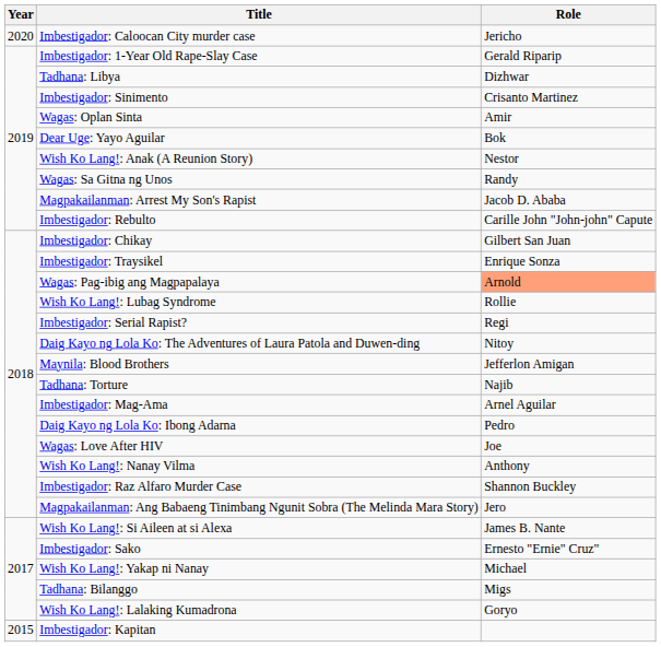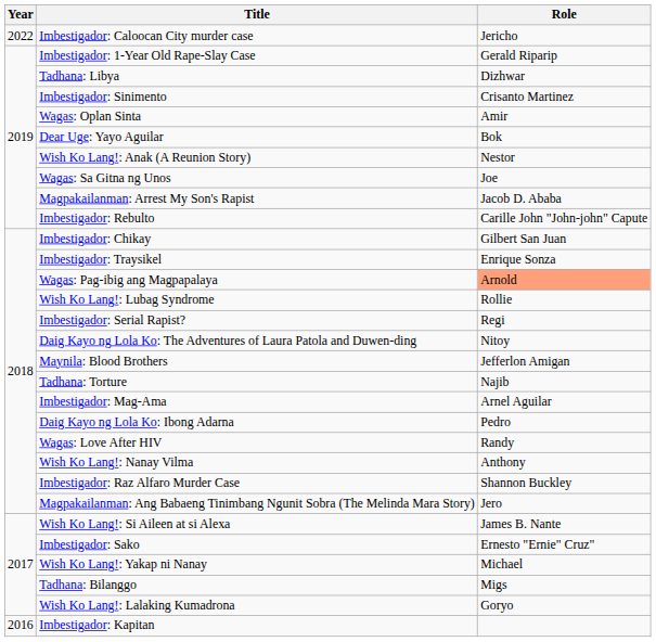 <table class="wikitable sortable">
 <tr>
 <th>Year</th>
 <th>Title</th>
 <th>Role</th>
 </tr>
 <tr>
-<td>2020</td>
+<td>2022</td>
 <td><a href='#'>Imbestigador</a>: Caloocan City murder case</td>
 <td>Jericho </td>
 </tr>
 <tr>
 <td rowspan="9">2019</td>
 <td><a href='#'>Imbestigador</a>: 1-Year Old Rape-Slay Case</td>
 <td>Gerald Riparip </td>
 </tr>
 <tr>
 <td><a href='#'>Tadhana</a>: Libya</td>
 <td>Dizhwar </td>
 </tr>
 <tr>
 <td><a href='#'>Imbestigador</a>: Sinimento</td>
 <td>Crisanto Martinez </td>
 </tr>
 <tr>
 <td><a href='#'>Wagas</a>: Oplan Sinta</td>
 <td>Amir</td>
 </tr>
 <tr>
 <td><a href='#'>Dear Uge</a>: Yayo Aguilar</td>
 <td>Bok</td>
 </tr>
 <tr>
 <td><a href='#'>Wish Ko Lang!</a>: Anak (A Reunion Story)</td>
 <td>Nestor </td>
 </tr>
 <tr>
 <td><a href='#'>Wagas</a>: Sa Gitna ng Unos</td>
-<td>Randy</td>
+<td>Joe</td>
 </tr>
 <tr>
 <td><a href='#'>Magpakailanman</a>: Arrest My Son's Rapist</td>
 <td>Jacob D. Ababa</td>
 </tr>
 <tr>
 <td><a href='#'>Imbestigador</a>: Rebulto</td>
 <td>Carille John "John-john" Capute </td>
 </tr>
 <tr>
 <td rowspan="14">2018</td>
 <td><a href='#'>Imbestigador</a>: Chikay</td>
 <td>Gilbert San Juan </td>
 </tr>
 <tr>
 <td><a href='#'>Imbestigador</a>: Traysikel</td>
 <td>Enrique Sonza </td>
 </tr>
 <tr>
 <td><a href='#'>Wagas</a>: Pag-ibig ang Magpapalaya</td>
 <td style="background: lightsalmon;">Arnold</td>
 </tr>
 <tr>
 <td><a href='#'>Wish Ko Lang!</a>: Lubag Syndrome</td>
 <td>Rollie</td>
 </tr>
 <tr>
 <td><a href='#'>Imbestigador</a>: Serial Rapist?</td>
 <td>Regi </td>
 </tr>
 <tr>
 <td><a href='#'>Daig Kayo ng Lola Ko</a>: The Adventures of Laura Patola and Duwen-ding</td>
 <td>Nitoy </td>
 </tr>
 <tr>
 <td><a href='#'>Maynila</a>: Blood Brothers</td>
 <td>Jefferlon Amigan</td>
 </tr>
 <tr>
 <td><a href='#'>Tadhana</a>: Torture</td>
 <td>Najib </td>
 </tr>
 <tr>
 <td><a href='#'>Imbestigador</a>: Mag-Ama</td>
 <td>Arnel Aguilar </td>
 </tr>
 <tr>
 <td><a href='#'>Daig Kayo ng Lola Ko</a>: Ibong Adarna</td>
 <td>Pedro </td>
 </tr>
 <tr>
 <td><a href='#'>Wagas</a>: Love After HIV</td>
-<td>Joe</td>
+<td>Randy</td>
 </tr>
 <tr>
 <td><a href='#'>Wish Ko Lang!</a>: Nanay Vilma</td>
 <td>Anthony</td>
 </tr>
 <tr>
 <td><a href='#'>Imbestigador</a>: Raz Alfaro Murder Case</td>
 <td>Shannon Buckley </td>
 </tr>
 <tr>
 <td><a href='#'>Magpakailanman</a>: Ang Babaeng Tinimbang Ngunit Sobra (The Melinda Mara Story)</td>
 <td>Jero </td>
 </tr>
 <tr>
 <td rowspan="5">2017</td>
 <td><a href='#'>Wish Ko Lang!</a>: Si Aileen at si Alexa</td>
 <td>James B. Nante </td>
 </tr>
 <tr>
 <td><a href='#'>Imbestigador</a>: Sako</td>
 <td>Ernesto "Ernie" Cruz" </td>
 </tr>
 <tr>
 <td><a href='#'>Wish Ko Lang!</a>: Yakap ni Nanay</td>
 <td>Michael </td>
 </tr>
 <tr>
 <td><a href='#'>Tadhana</a>: Bilanggo</td>
 <td>Migs </td>
 </tr>
 <tr>
 <td><a href='#'>Wish Ko Lang!</a>: Lalaking Kumadrona</td>
 <td>Goryo </td>
 </tr>
 <tr>
-<td>2015</td>
+<td>2016</td>
 <td><a href='#'>Imbestigador</a>: Kapitan</td>
 <td></td>
 </tr>
 </table>
